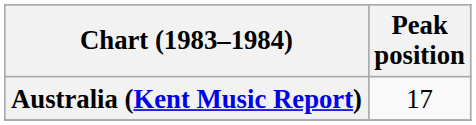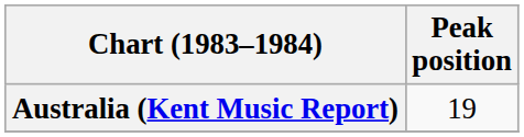 <table class="wikitable sortable plainrowheaders" style="text-align:center">
 <tr>
 <th>Chart (1983–1984)</th>
 <th>Peak<br>position</th>
 </tr>
 <tr>
 <th scope="row">Australia (<a href='#'>Kent Music Report</a>)</th>
-<td>17</td>
+<td>19</td>
 </tr>
 <tr>
 </tr>
 <tr>
 </tr>
 <tr>
 </tr>
 <tr>
 </tr>
 </table>
